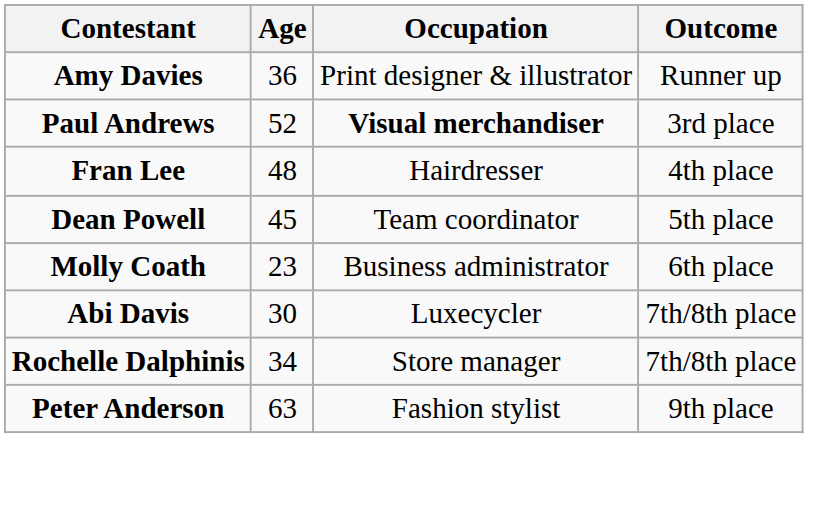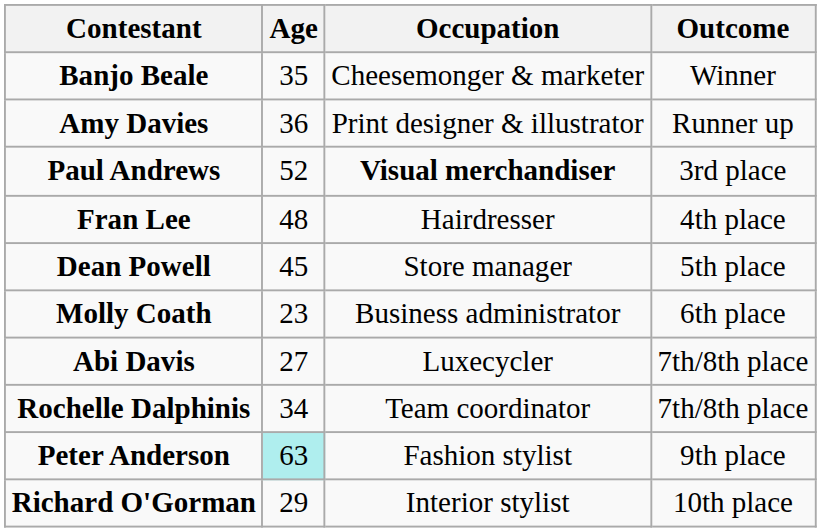 <table class="wikitable sortable" border="2" style="text-align:center;font-size:96%">
 <tr>
 <th>Contestant</th>
 <th>Age</th>
 <th>Occupation</th>
 <th>Outcome</th>
+</tr>
+<tr>
+<td><strong>Banjo Beale</strong></td>
+<td>35</td>
+<td>Cheesemonger & marketer</td>
+<td>Winner</td>
 </tr>
 <tr>
 <td><strong>Amy Davies</strong></td>
 <td>36</td>
 <td>Print designer & illustrator</td>
 <td>Runner up</td>
 </tr>
 <tr>
 <td><strong>Paul Andrews</strong></td>
 <td>52</td>
 <td><strong>Visual merchandiser</strong></td>
 <td>3rd place</td>
 </tr>
 <tr>
 <td><strong>Fran Lee</strong></td>
 <td>48</td>
 <td>Hairdresser</td>
 <td>4th place</td>
 </tr>
 <tr>
 <td><strong>Dean Powell</strong></td>
 <td>45</td>
-<td>Team coordinator</td>
+<td>Store manager</td>
 <td>5th place</td>
 </tr>
 <tr>
 <td><strong>Molly Coath</strong></td>
 <td>23</td>
 <td>Business administrator</td>
 <td>6th place</td>
 </tr>
 <tr>
 <td><strong>Abi Davis</strong></td>
-<td>30</td>
+<td>27</td>
 <td>Luxecycler</td>
 <td>7th/8th place</td>
 </tr>
 <tr>
 <td><strong>Rochelle Dalphinis</strong></td>
 <td>34</td>
-<td>Store manager</td>
+<td>Team coordinator</td>
 <td>7th/8th place</td>
 </tr>
 <tr>
 <td><strong>Peter Anderson</strong></td>
-<td>63</td>
+<td style="background: paleturquoise;">63</td>
 <td>Fashion stylist</td>
 <td>9th place</td>
 </tr>
+<tr>
+<td><strong>Richard O'Gorman</strong></td>
+<td>29</td>
+<td>Interior stylist</td>
+<td>10th place</td>
+</tr>
 </table>
